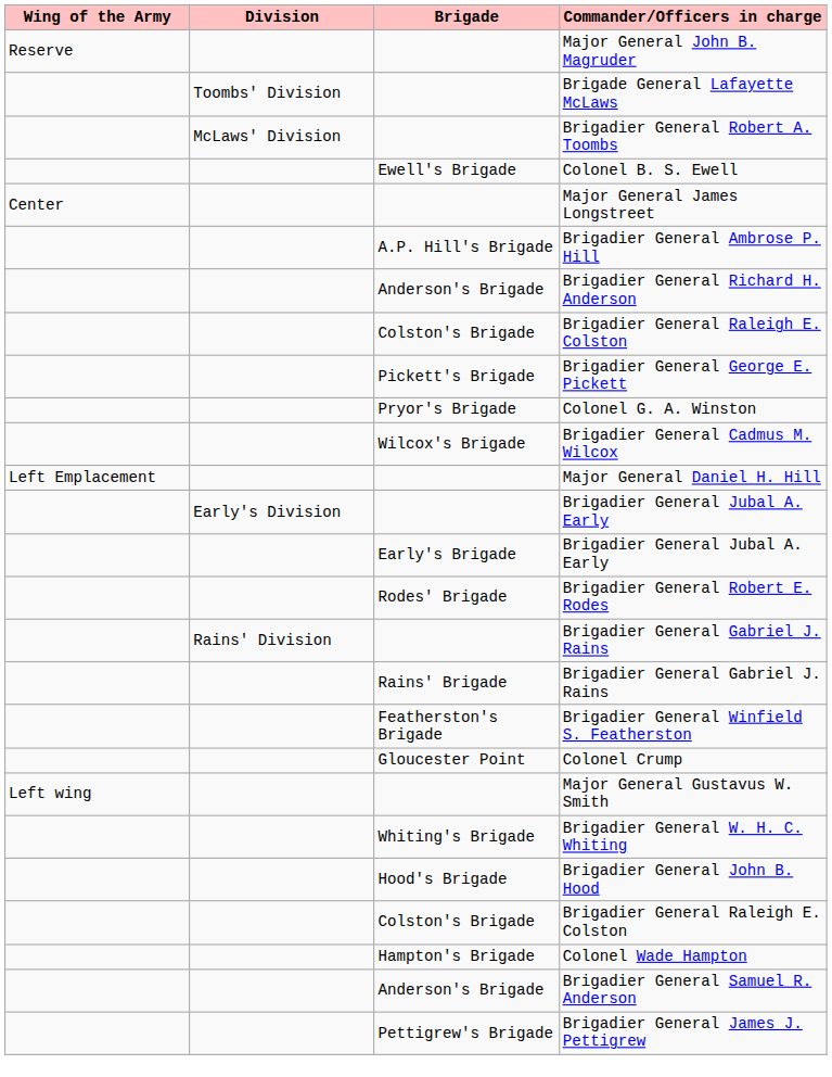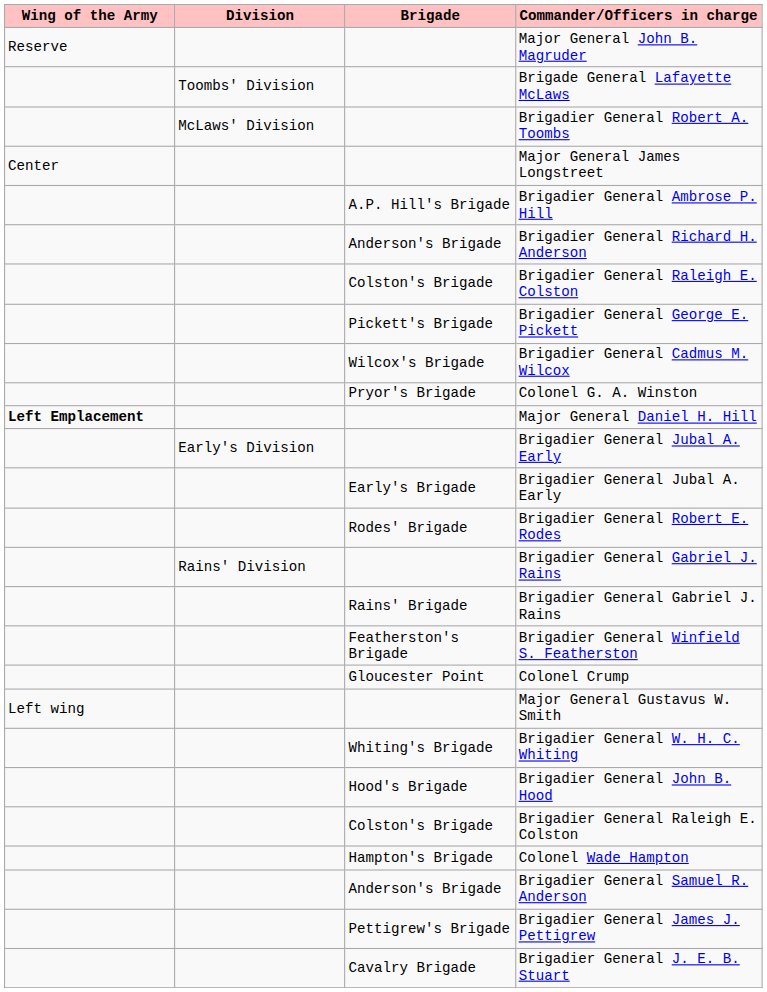 <table class="wikitable">
 <tr>
 <th style="width:150px; background:#ffc1c1;">Wing of the Army</th>
 <th style="width:150px; background:#ffc1c1;">Division</th>
 <th style="width:150px; background:#ffc1c1;">Brigade</th>
 <th style="width:220px; background:#ffc1c1;">Commander/Officers in charge</th>
 </tr>
 <tr>
 <td>Reserve</td>
 <td></td>
 <td></td>
 <td>Major General <a href='#'>John B. Magruder</a></td>
 </tr>
 <tr>
 <td></td>
 <td>Toombs' Division</td>
 <td></td>
 <td>Brigade General <a href='#'>Lafayette McLaws</a></td>
 </tr>
 <tr>
 <td></td>
 <td>McLaws' Division</td>
 <td></td>
 <td>Brigadier General <a href='#'>Robert A. Toombs</a></td>
-</tr>
-<tr>
-<td></td>
-<td></td>
-<td>Ewell's Brigade</td>
-<td>Colonel B. S. Ewell</td>
 </tr>
 <tr>
 <td>Center</td>
 <td></td>
 <td></td>
 <td>Major General James Longstreet</td>
 </tr>
 <tr>
 <td></td>
 <td></td>
 <td>A.P. Hill's Brigade</td>
 <td>Brigadier General <a href='#'>Ambrose P. Hill</a></td>
 </tr>
 <tr>
 <td></td>
 <td></td>
 <td>Anderson's Brigade</td>
 <td>Brigadier General <a href='#'>Richard H. Anderson</a></td>
 </tr>
 <tr>
 <td></td>
 <td></td>
 <td>Colston's Brigade</td>
 <td>Brigadier General <a href='#'>Raleigh E. Colston</a></td>
 </tr>
 <tr>
 <td></td>
 <td></td>
 <td>Pickett's Brigade</td>
 <td>Brigadier General <a href='#'>George E. Pickett</a></td>
 </tr>
 <tr>
 <td></td>
 <td></td>
+<td>Wilcox's Brigade</td>
+<td>Brigadier General <a href='#'>Cadmus M. Wilcox</a></td>
+</tr>
+<tr>
+<td></td>
+<td></td>
 <td>Pryor's Brigade</td>
 <td>Colonel G. A. Winston</td>
 </tr>
 <tr>
-<td></td>
-<td></td>
-<td>Wilcox's Brigade</td>
-<td>Brigadier General <a href='#'>Cadmus M. Wilcox</a></td>
-</tr>
-<tr>
-<td>Left Emplacement</td>
+<td><strong>Left Emplacement</strong></td>
 <td></td>
 <td></td>
 <td>Major General <a href='#'>Daniel H. Hill</a></td>
 </tr>
 <tr>
 <td></td>
 <td>Early's Division</td>
 <td></td>
 <td>Brigadier General <a href='#'>Jubal A. Early</a></td>
 </tr>
 <tr>
 <td></td>
 <td></td>
 <td>Early's Brigade</td>
 <td>Brigadier General Jubal A. Early</td>
 </tr>
 <tr>
 <td></td>
 <td></td>
 <td>Rodes' Brigade</td>
 <td>Brigadier General <a href='#'>Robert E. Rodes</a></td>
 </tr>
 <tr>
 <td></td>
 <td>Rains' Division</td>
 <td></td>
 <td>Brigadier General <a href='#'>Gabriel J. Rains</a></td>
 </tr>
 <tr>
 <td></td>
 <td></td>
 <td>Rains' Brigade</td>
 <td>Brigadier General Gabriel J. Rains</td>
 </tr>
 <tr>
 <td></td>
 <td></td>
 <td>Featherston's Brigade</td>
 <td>Brigadier General <a href='#'>Winfield S. Featherston</a></td>
 </tr>
 <tr>
 <td></td>
 <td></td>
 <td>Gloucester Point</td>
 <td>Colonel Crump</td>
 </tr>
 <tr>
 <td>Left wing</td>
 <td></td>
 <td></td>
 <td>Major General Gustavus W. Smith</td>
 </tr>
 <tr>
 <td></td>
 <td></td>
 <td>Whiting's Brigade</td>
 <td>Brigadier General <a href='#'>W. H. C. Whiting</a></td>
 </tr>
 <tr>
 <td></td>
 <td></td>
 <td>Hood's Brigade</td>
 <td>Brigadier General <a href='#'>John B. Hood</a></td>
 </tr>
 <tr>
 <td></td>
 <td></td>
 <td>Colston's Brigade</td>
 <td>Brigadier General Raleigh E. Colston</td>
 </tr>
 <tr>
 <td></td>
 <td></td>
 <td>Hampton's Brigade</td>
 <td>Colonel <a href='#'>Wade Hampton</a></td>
 </tr>
 <tr>
 <td></td>
 <td></td>
 <td>Anderson's Brigade</td>
 <td>Brigadier General <a href='#'>Samuel R. Anderson</a></td>
 </tr>
 <tr>
 <td></td>
 <td></td>
 <td>Pettigrew's Brigade</td>
 <td>Brigadier General <a href='#'>James J. Pettigrew</a></td>
 </tr>
+<tr>
+<td></td>
+<td></td>
+<td>Cavalry Brigade</td>
+<td>Brigadier General <a href='#'>J. E. B. Stuart</a></td>
+</tr>
 </table>
